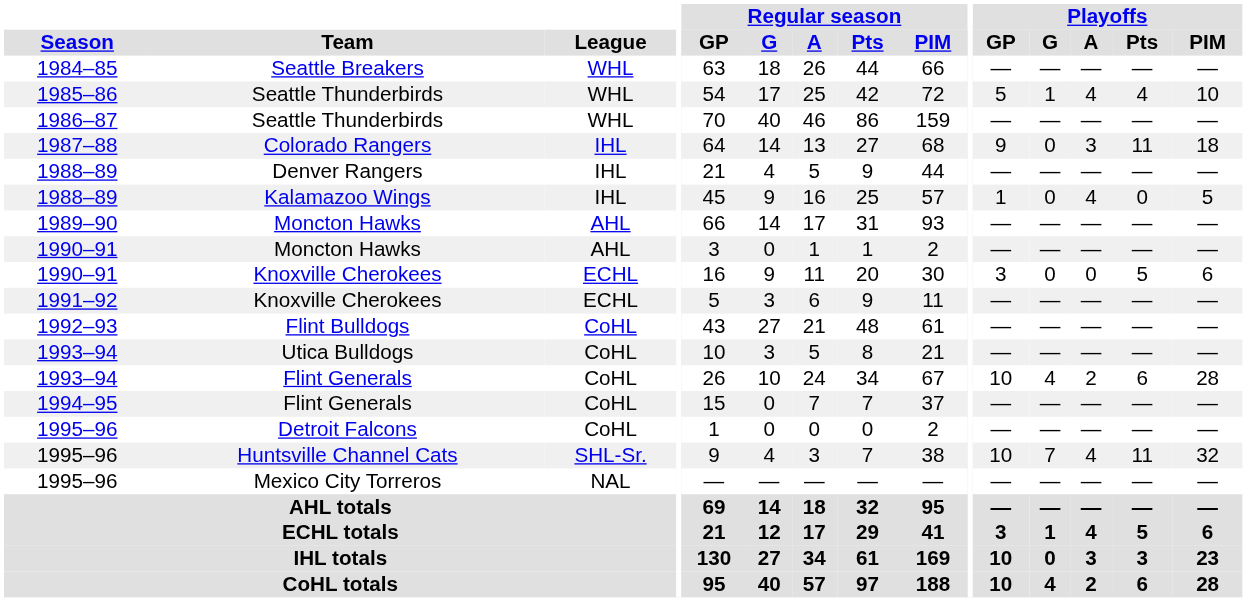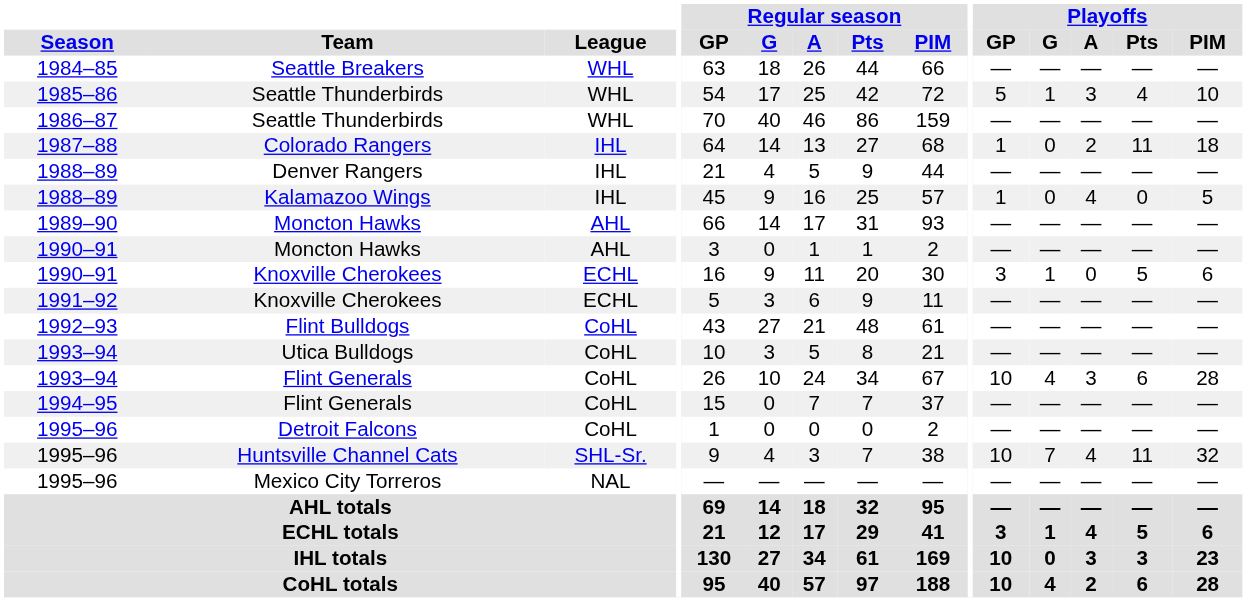 <table border="0" cellpadding="1" cellspacing="0" style="text-align:center; width:60em">
 <tr bgcolor="#e0e0e0">
 <th colspan="3" bgcolor="#ffffff"></th>
 <th rowspan="99" bgcolor="#ffffff"></th>
 <th colspan="5"><a href='#'>Regular season</a></th>
 <th rowspan="99" bgcolor="#ffffff"></th>
 <th colspan="5"><a href='#'>Playoffs</a></th>
 </tr>
 <tr bgcolor="#e0e0e0">
 <th><a href='#'>Season</a></th>
 <th>Team</th>
 <th>League</th>
 <th>GP</th>
 <th><a href='#'>G</a></th>
 <th><a href='#'>A</a></th>
 <th><a href='#'>Pts</a></th>
 <th><a href='#'>PIM</a></th>
 <th>GP</th>
 <th>G</th>
 <th>A</th>
 <th>Pts</th>
 <th>PIM</th>
 </tr>
 <tr>
 <td><a href='#'>1984–85</a></td>
 <td><a href='#'>Seattle Breakers</a></td>
 <td><a href='#'>WHL</a></td>
 <td>63</td>
 <td>18</td>
 <td>26</td>
 <td>44</td>
 <td>66</td>
 <td>—</td>
 <td>—</td>
 <td>—</td>
 <td>—</td>
 <td>—</td>
 </tr>
 <tr bgcolor="#f0f0f0">
 <td><a href='#'>1985–86</a></td>
 <td>Seattle Thunderbirds</td>
 <td>WHL</td>
 <td>54</td>
 <td>17</td>
 <td>25</td>
 <td>42</td>
 <td>72</td>
 <td>5</td>
 <td>1</td>
-<td>4</td>
+<td>3</td>
 <td>4</td>
 <td>10</td>
 </tr>
 <tr>
 <td><a href='#'>1986–87</a></td>
 <td>Seattle Thunderbirds</td>
 <td>WHL</td>
 <td>70</td>
 <td>40</td>
 <td>46</td>
 <td>86</td>
 <td>159</td>
 <td>—</td>
 <td>—</td>
 <td>—</td>
 <td>—</td>
 <td>—</td>
 </tr>
 <tr bgcolor="#f0f0f0">
 <td><a href='#'>1987–88</a></td>
 <td><a href='#'>Colorado Rangers</a></td>
 <td><a href='#'>IHL</a></td>
 <td>64</td>
 <td>14</td>
 <td>13</td>
 <td>27</td>
 <td>68</td>
-<td>9</td>
+<td>1</td>
 <td>0</td>
-<td>3</td>
+<td>2</td>
 <td>11</td>
 <td>18</td>
 </tr>
 <tr>
 <td><a href='#'>1988–89</a></td>
 <td>Denver Rangers</td>
 <td>IHL</td>
 <td>21</td>
 <td>4</td>
 <td>5</td>
 <td>9</td>
 <td>44</td>
 <td>—</td>
 <td>—</td>
 <td>—</td>
 <td>—</td>
 <td>—</td>
 </tr>
 <tr bgcolor="#f0f0f0">
 <td><a href='#'>1988–89</a></td>
 <td><a href='#'>Kalamazoo Wings</a></td>
 <td>IHL</td>
 <td>45</td>
 <td>9</td>
 <td>16</td>
 <td>25</td>
 <td>57</td>
 <td>1</td>
 <td>0</td>
 <td>4</td>
 <td>0</td>
 <td>5</td>
 </tr>
 <tr>
 <td><a href='#'>1989–90</a></td>
 <td><a href='#'>Moncton Hawks</a></td>
 <td><a href='#'>AHL</a></td>
 <td>66</td>
 <td>14</td>
 <td>17</td>
 <td>31</td>
 <td>93</td>
 <td>—</td>
 <td>—</td>
 <td>—</td>
 <td>—</td>
 <td>—</td>
 </tr>
 <tr bgcolor="#f0f0f0">
 <td><a href='#'>1990–91</a></td>
 <td>Moncton Hawks</td>
 <td>AHL</td>
 <td>3</td>
 <td>0</td>
 <td>1</td>
 <td>1</td>
 <td>2</td>
 <td>—</td>
 <td>—</td>
 <td>—</td>
 <td>—</td>
 <td>—</td>
 </tr>
 <tr>
 <td><a href='#'>1990–91</a></td>
 <td><a href='#'>Knoxville Cherokees</a></td>
 <td><a href='#'>ECHL</a></td>
 <td>16</td>
 <td>9</td>
 <td>11</td>
 <td>20</td>
 <td>30</td>
 <td>3</td>
-<td>0</td>
+<td>1</td>
 <td>0</td>
 <td>5</td>
 <td>6</td>
 </tr>
 <tr bgcolor="#f0f0f0">
 <td><a href='#'>1991–92</a></td>
 <td>Knoxville Cherokees</td>
 <td>ECHL</td>
 <td>5</td>
 <td>3</td>
 <td>6</td>
 <td>9</td>
 <td>11</td>
 <td>—</td>
 <td>—</td>
 <td>—</td>
 <td>—</td>
 <td>—</td>
 </tr>
 <tr>
 <td><a href='#'>1992–93</a></td>
 <td><a href='#'>Flint Bulldogs</a></td>
 <td><a href='#'>CoHL</a></td>
 <td>43</td>
 <td>27</td>
 <td>21</td>
 <td>48</td>
 <td>61</td>
 <td>—</td>
 <td>—</td>
 <td>—</td>
 <td>—</td>
 <td>—</td>
 </tr>
 <tr bgcolor="#f0f0f0">
 <td><a href='#'>1993–94</a></td>
 <td>Utica Bulldogs</td>
 <td>CoHL</td>
 <td>10</td>
 <td>3</td>
 <td>5</td>
 <td>8</td>
 <td>21</td>
 <td>—</td>
 <td>—</td>
 <td>—</td>
 <td>—</td>
 <td>—</td>
 </tr>
 <tr>
 <td><a href='#'>1993–94</a></td>
 <td><a href='#'>Flint Generals</a></td>
 <td>CoHL</td>
 <td>26</td>
 <td>10</td>
 <td>24</td>
 <td>34</td>
 <td>67</td>
 <td>10</td>
 <td>4</td>
-<td>2</td>
+<td>3</td>
 <td>6</td>
 <td>28</td>
 </tr>
 <tr bgcolor="#f0f0f0">
 <td><a href='#'>1994–95</a></td>
 <td>Flint Generals</td>
 <td>CoHL</td>
 <td>15</td>
 <td>0</td>
 <td>7</td>
 <td>7</td>
 <td>37</td>
 <td>—</td>
 <td>—</td>
 <td>—</td>
 <td>—</td>
 <td>—</td>
 </tr>
 <tr>
 <td><a href='#'>1995–96</a></td>
 <td><a href='#'>Detroit Falcons</a></td>
 <td>CoHL</td>
 <td>1</td>
 <td>0</td>
 <td>0</td>
 <td>0</td>
 <td>2</td>
 <td>—</td>
 <td>—</td>
 <td>—</td>
 <td>—</td>
 <td>—</td>
 </tr>
 <tr bgcolor="#f0f0f0">
 <td>1995–96</td>
 <td><a href='#'>Huntsville Channel Cats</a></td>
 <td><a href='#'>SHL-Sr.</a></td>
 <td>9</td>
 <td>4</td>
 <td>3</td>
 <td>7</td>
 <td>38</td>
 <td>10</td>
 <td>7</td>
 <td>4</td>
 <td>11</td>
 <td>32</td>
 </tr>
 <tr>
 <td>1995–96</td>
 <td>Mexico City Torreros</td>
 <td>NAL</td>
 <td>—</td>
 <td>—</td>
 <td>—</td>
 <td>—</td>
 <td>—</td>
 <td>—</td>
 <td>—</td>
 <td>—</td>
 <td>—</td>
 <td>—</td>
 </tr>
 <tr>
 </tr>
 <tr ALIGN="center" bgcolor="#e0e0e0">
 <th colspan="3">AHL totals</th>
 <th ALIGN="center">69</th>
 <th ALIGN="center">14</th>
 <th ALIGN="center">18</th>
 <th ALIGN="center">32</th>
 <th ALIGN="center">95</th>
 <th ALIGN="center">—</th>
 <th ALIGN="center">—</th>
 <th ALIGN="center">—</th>
 <th ALIGN="center">—</th>
 <th ALIGN="center">—</th>
 </tr>
 <tr>
 </tr>
 <tr ALIGN="center" bgcolor="#e0e0e0">
 <th colspan="3">ECHL totals</th>
 <th ALIGN="center">21</th>
 <th ALIGN="center">12</th>
 <th ALIGN="center">17</th>
 <th ALIGN="center">29</th>
 <th ALIGN="center">41</th>
 <th ALIGN="center">3</th>
 <th ALIGN="center">1</th>
 <th ALIGN="center">4</th>
 <th ALIGN="center">5</th>
 <th ALIGN="center">6</th>
 </tr>
 <tr>
 </tr>
 <tr ALIGN="center" bgcolor="#e0e0e0">
 <th colspan="3">IHL totals</th>
 <th ALIGN="center">130</th>
 <th ALIGN="center">27</th>
 <th ALIGN="center">34</th>
 <th ALIGN="center">61</th>
 <th ALIGN="center">169</th>
 <th ALIGN="center">10</th>
 <th ALIGN="center">0</th>
 <th ALIGN="center">3</th>
 <th ALIGN="center">3</th>
 <th ALIGN="center">23</th>
 </tr>
 <tr>
 </tr>
 <tr ALIGN="center" bgcolor="#e0e0e0">
 <th colspan="3">CoHL totals</th>
 <th ALIGN="center">95</th>
 <th ALIGN="center">40</th>
 <th ALIGN="center">57</th>
 <th ALIGN="center">97</th>
 <th ALIGN="center">188</th>
 <th ALIGN="center">10</th>
 <th ALIGN="center">4</th>
 <th ALIGN="center">2</th>
 <th ALIGN="center">6</th>
 <th ALIGN="center">28</th>
 </tr>
 </table>
